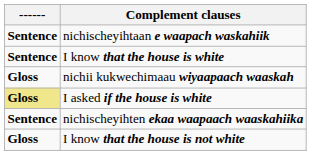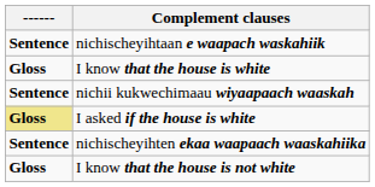 <table class="wikitable">
 <tr>
 <th>------</th>
 <th>Complement clauses</th>
 </tr>
 <tr>
 <td><strong>Sentence</strong></td>
 <td>nichischeyihtaan <strong><em>e waapach waskahiik</em></strong></td>
 </tr>
 <tr>
-<td><strong>Sentence</strong></td>
+<td><strong>Gloss</strong></td>
 <td>I know <strong><em>that the house is white</em></strong></td>
 </tr>
 <tr>
-<td><strong>Gloss</strong></td>
+<td><strong>Sentence</strong></td>
 <td>nichii kukwechimaau <strong><em>wiyaapaach waaskah</em></strong></td>
 </tr>
 <tr>
 <td style="background: khaki;"><strong>Gloss</strong></td>
 <td>I asked <strong><em>if the house is white</em></strong></td>
 </tr>
 <tr>
 <td><strong>Sentence</strong></td>
 <td>nichischeyihten <strong><em>ekaa waapaach waaskahiika</em></strong></td>
 </tr>
 <tr>
 <td><strong>Gloss</strong></td>
 <td>I know <strong><em>that the house is not white</em></strong></td>
 </tr>
 </table>
